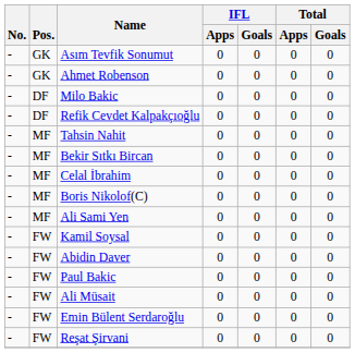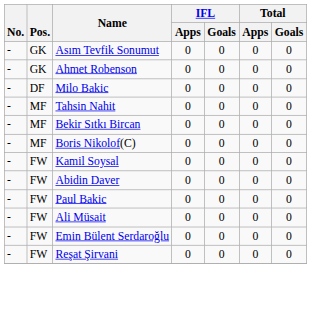 <table class="wikitable" style="text-align:center">
 <tr>
 <th rowspan="2" valign="bottom">No.</th>
 <th rowspan="2" valign="bottom">Pos.</th>
 <th rowspan="2">Name</th>
 <th colspan="2" width="85"><a href='#'>IFL</a></th>
 <th colspan="2" width="85">Total</th>
 </tr>
 <tr>
 <th>Apps</th>
 <th>Goals</th>
 <th>Apps</th>
 <th>Goals</th>
 </tr>
 <tr>
 <td align="left">-</td>
 <td align="left">GK</td>
 <td align="left"> <a href='#'>Asım Tevfik Sonumut</a></td>
 <td>0</td>
 <td>0</td>
 <td>0</td>
 <td>0</td>
 </tr>
 <tr>
 <td align="left">-</td>
 <td align="left">GK</td>
 <td align="left"> <a href='#'>Ahmet Robenson</a></td>
 <td>0</td>
 <td>0</td>
 <td>0</td>
 <td>0</td>
 </tr>
 <tr>
 <td align="left">-</td>
 <td align="left">DF</td>
 <td align="left"> <a href='#'>Milo Bakic</a></td>
 <td>0</td>
 <td>0</td>
 <td>0</td>
 <td>0</td>
 </tr>
 <tr>
 <td align="left">-</td>
-<td align="left">DF</td>
-<td align="left"> <a href='#'>Refik Cevdet Kalpakçıoğlu</a></td>
-<td>0</td>
-<td>0</td>
-<td>0</td>
-<td>0</td>
-</tr>
-<tr>
-<td align="left">-</td>
 <td align="left">MF</td>
 <td align="left"> <a href='#'>Tahsin Nahit</a></td>
 <td>0</td>
 <td>0</td>
 <td>0</td>
 <td>0</td>
 </tr>
 <tr>
 <td align="left">-</td>
 <td align="left">MF</td>
 <td align="left"> <a href='#'>Bekir Sıtkı Bircan</a></td>
 <td>0</td>
 <td>0</td>
 <td>0</td>
 <td>0</td>
 </tr>
 <tr>
 <td align="left">-</td>
 <td align="left">MF</td>
-<td align="left"> <a href='#'>Celal İbrahim</a></td>
-<td>0</td>
-<td>0</td>
-<td>0</td>
-<td>0</td>
-</tr>
-<tr>
-<td align="left">-</td>
-<td align="left">MF</td>
 <td align="left"> <a href='#'>Boris Nikolof</a>(C)</td>
-<td>0</td>
-<td>0</td>
-<td>0</td>
-<td>0</td>
-</tr>
-<tr>
-<td align="left">-</td>
-<td align="left">MF</td>
-<td align="left"> <a href='#'>Ali Sami Yen</a></td>
 <td>0</td>
 <td>0</td>
 <td>0</td>
 <td>0</td>
 </tr>
 <tr>
 <td align="left">-</td>
 <td align="left">FW</td>
 <td align="left"> <a href='#'>Kamil Soysal</a></td>
 <td>0</td>
 <td>0</td>
 <td>0</td>
 <td>0</td>
 </tr>
 <tr>
 <td align="left">-</td>
 <td align="left">FW</td>
 <td align="left"> <a href='#'>Abidin Daver</a></td>
 <td>0</td>
 <td>0</td>
 <td>0</td>
 <td>0</td>
 </tr>
 <tr>
 <td align="left">-</td>
 <td align="left">FW</td>
 <td align="left"> <a href='#'>Paul Bakic</a></td>
 <td>0</td>
 <td>0</td>
 <td>0</td>
 <td>0</td>
 </tr>
 <tr>
 <td align="left">-</td>
 <td align="left">FW</td>
 <td align="left"> <a href='#'>Ali Müsait</a></td>
 <td>0</td>
 <td>0</td>
 <td>0</td>
 <td>0</td>
 </tr>
 <tr>
 <td align="left">-</td>
 <td align="left">FW</td>
 <td align="left"> <a href='#'>Emin Bülent Serdaroğlu</a></td>
 <td>0</td>
 <td>0</td>
 <td>0</td>
 <td>0</td>
 </tr>
 <tr>
 <td align="left">-</td>
 <td align="left">FW</td>
 <td align="left"> <a href='#'>Reşat Şirvani</a></td>
 <td>0</td>
 <td>0</td>
 <td>0</td>
 <td>0</td>
 </tr>
 <tr>
 </tr>
 </table>
